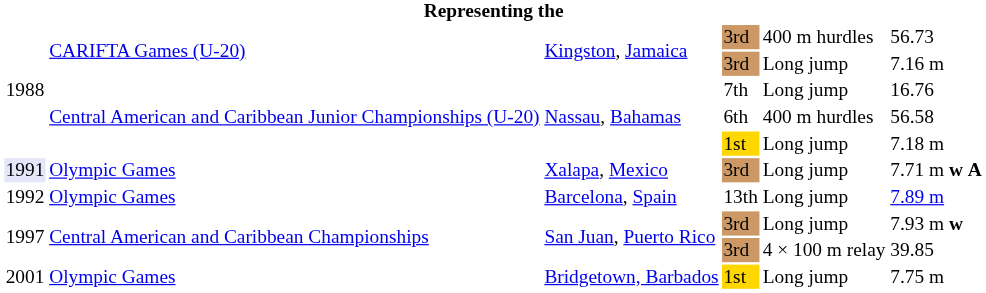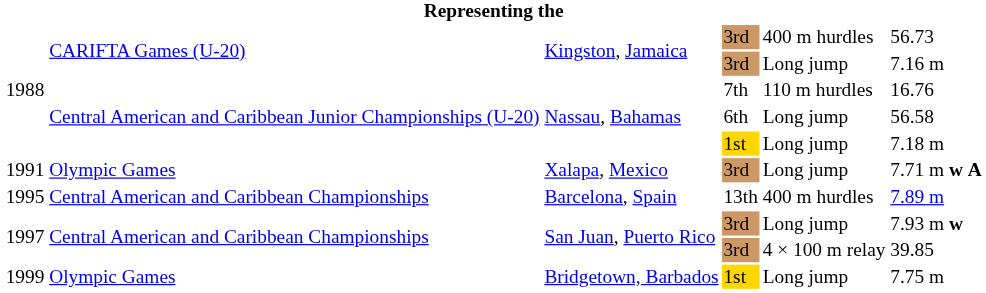 <table>
 <tr>
 <th colspan="6">Representing the </th>
 </tr>
 <tr>
 <td rowspan = "5">1988</td>
 <td rowspan = "2"><a href='#'>CARIFTA Games (U-20)</a></td>
 <td rowspan = "2"><a href='#'>Kingston</a>, <a href='#'>Jamaica</a></td>
 <td bgcolor=cc9966>3rd</td>
 <td>400 m hurdles</td>
 <td>56.73</td>
 </tr>
 <tr>
 <td bgcolor=cc9966>3rd</td>
 <td>Long jump</td>
 <td>7.16 m</td>
 </tr>
 <tr>
 <td rowspan = "3"><a href='#'>Central American and Caribbean Junior Championships (U-20)</a></td>
 <td rowspan = "3"><a href='#'>Nassau</a>, <a href='#'>Bahamas</a></td>
 <td>7th</td>
-<td>Long jump</td>
+<td>110 m hurdles</td>
 <td>16.76</td>
 </tr>
 <tr>
 <td>6th</td>
-<td>400 m hurdles</td>
+<td>Long jump</td>
 <td>56.58</td>
 </tr>
 <tr>
 <td bgcolor=gold>1st</td>
 <td>Long jump</td>
 <td>7.18 m</td>
 </tr>
 <tr>
-<td style="background: lavender;">1991</td>
+<td>1991</td>
 <td><a href='#'>Olympic Games</a></td>
 <td><a href='#'>Xalapa</a>, <a href='#'>Mexico</a></td>
 <td bgcolor="cc9966">3rd</td>
 <td>Long jump</td>
 <td>7.71 m <strong>w</strong> <strong>A</strong></td>
 </tr>
 <tr>
-<td>1992</td>
-<td><a href='#'>Olympic Games</a></td>
+<td>1995</td>
+<td><a href='#'>Central American and Caribbean Championships</a></td>
 <td><a href='#'>Barcelona</a>, <a href='#'>Spain</a></td>
 <td>13th</td>
-<td>Long jump</td>
+<td>400 m hurdles</td>
 <td><a href='#'>7.89 m</a></td>
 </tr>
 <tr>
 <td rowspan=2>1997</td>
 <td rowspan=2><a href='#'>Central American and Caribbean Championships</a></td>
 <td rowspan=2><a href='#'>San Juan</a>, <a href='#'>Puerto Rico</a></td>
 <td bgcolor="cc9966">3rd</td>
 <td>Long jump</td>
 <td>7.93 m <strong>w</strong></td>
 </tr>
 <tr>
 <td bgcolor=cc9966>3rd</td>
 <td>4 × 100 m relay</td>
 <td>39.85</td>
 </tr>
 <tr>
-<td>2001</td>
+<td>1999</td>
 <td><a href='#'>Olympic Games</a></td>
 <td><a href='#'>Bridgetown, Barbados</a></td>
 <td bgcolor="gold">1st</td>
 <td>Long jump</td>
 <td>7.75 m</td>
 </tr>
 </table>
